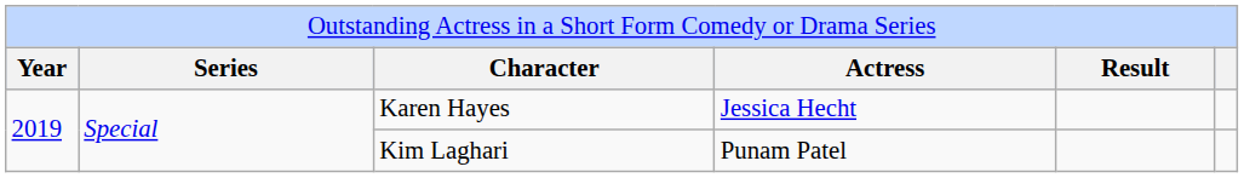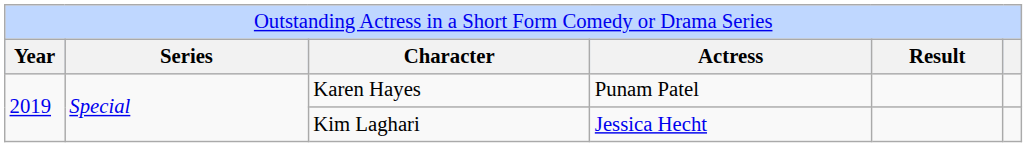 <table class="wikitable plainrowheaders" style="font-size: 90%" width=80%>
 <tr ---- bgcolor="#bfd7ff">
 <td colspan=6 align=center><a href='#'>Outstanding Actress in a Short Form Comedy or Drama Series</a></td>
 </tr>
 <tr ---- bgcolor="#bfd7ff">
 <th scope="col" style="width:1%;">Year</th>
 <th scope="col" style="width:13%;">Series</th>
 <th scope="col" style="width:15%;">Character</th>
 <th scope="col" style="width:15%;">Actress</th>
 <th scope="col" style="width:7%;">Result</th>
 <th scope="col" style="width:1%;"></th>
 </tr>
 <tr>
 <td rowspan="2"><a href='#'>2019</a></td>
 <td rowspan="2"><em><a href='#'>Special</a></em></td>
 <td>Karen Hayes</td>
-<td><a href='#'>Jessica Hecht</a></td>
+<td>Punam Patel</td>
 <td></td>
 <td></td>
 </tr>
 <tr>
 <td>Kim Laghari</td>
-<td>Punam Patel</td>
+<td><a href='#'>Jessica Hecht</a></td>
 <td></td>
 <td></td>
 </tr>
 </table>
